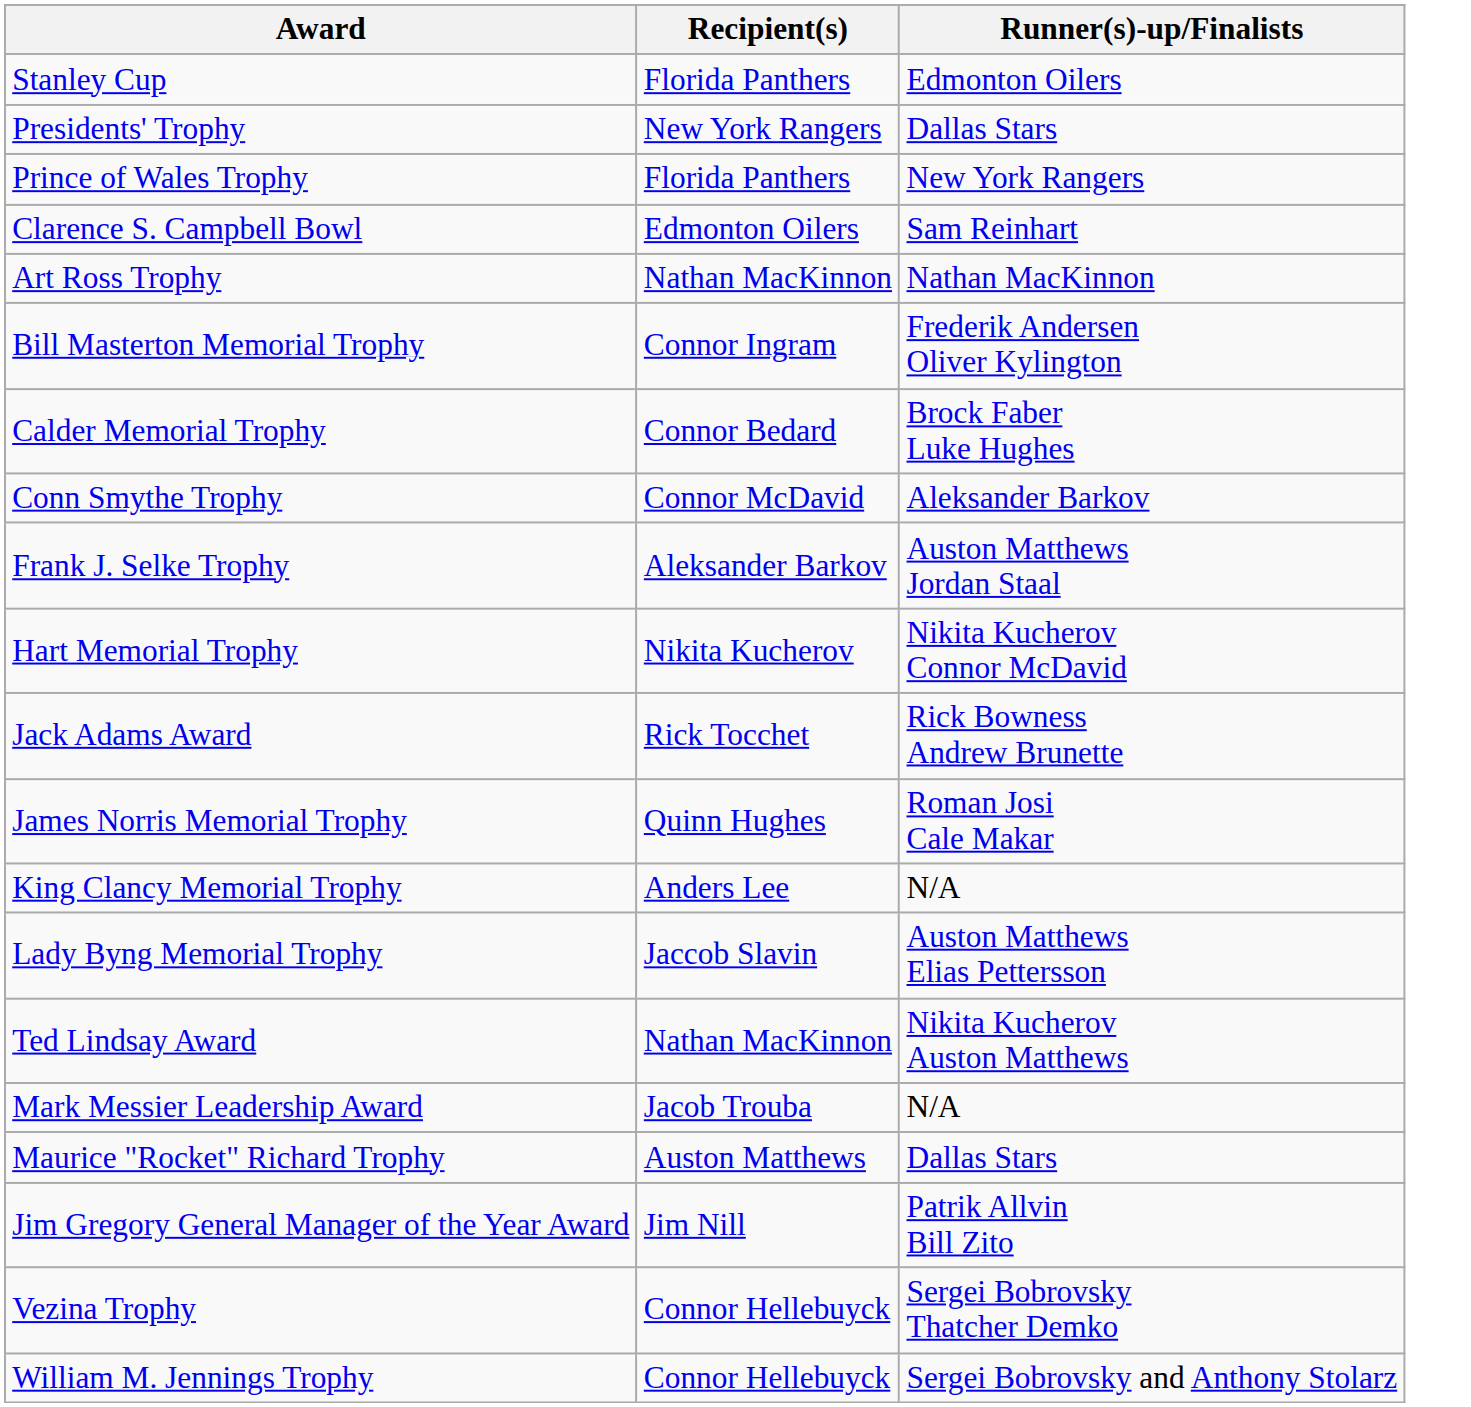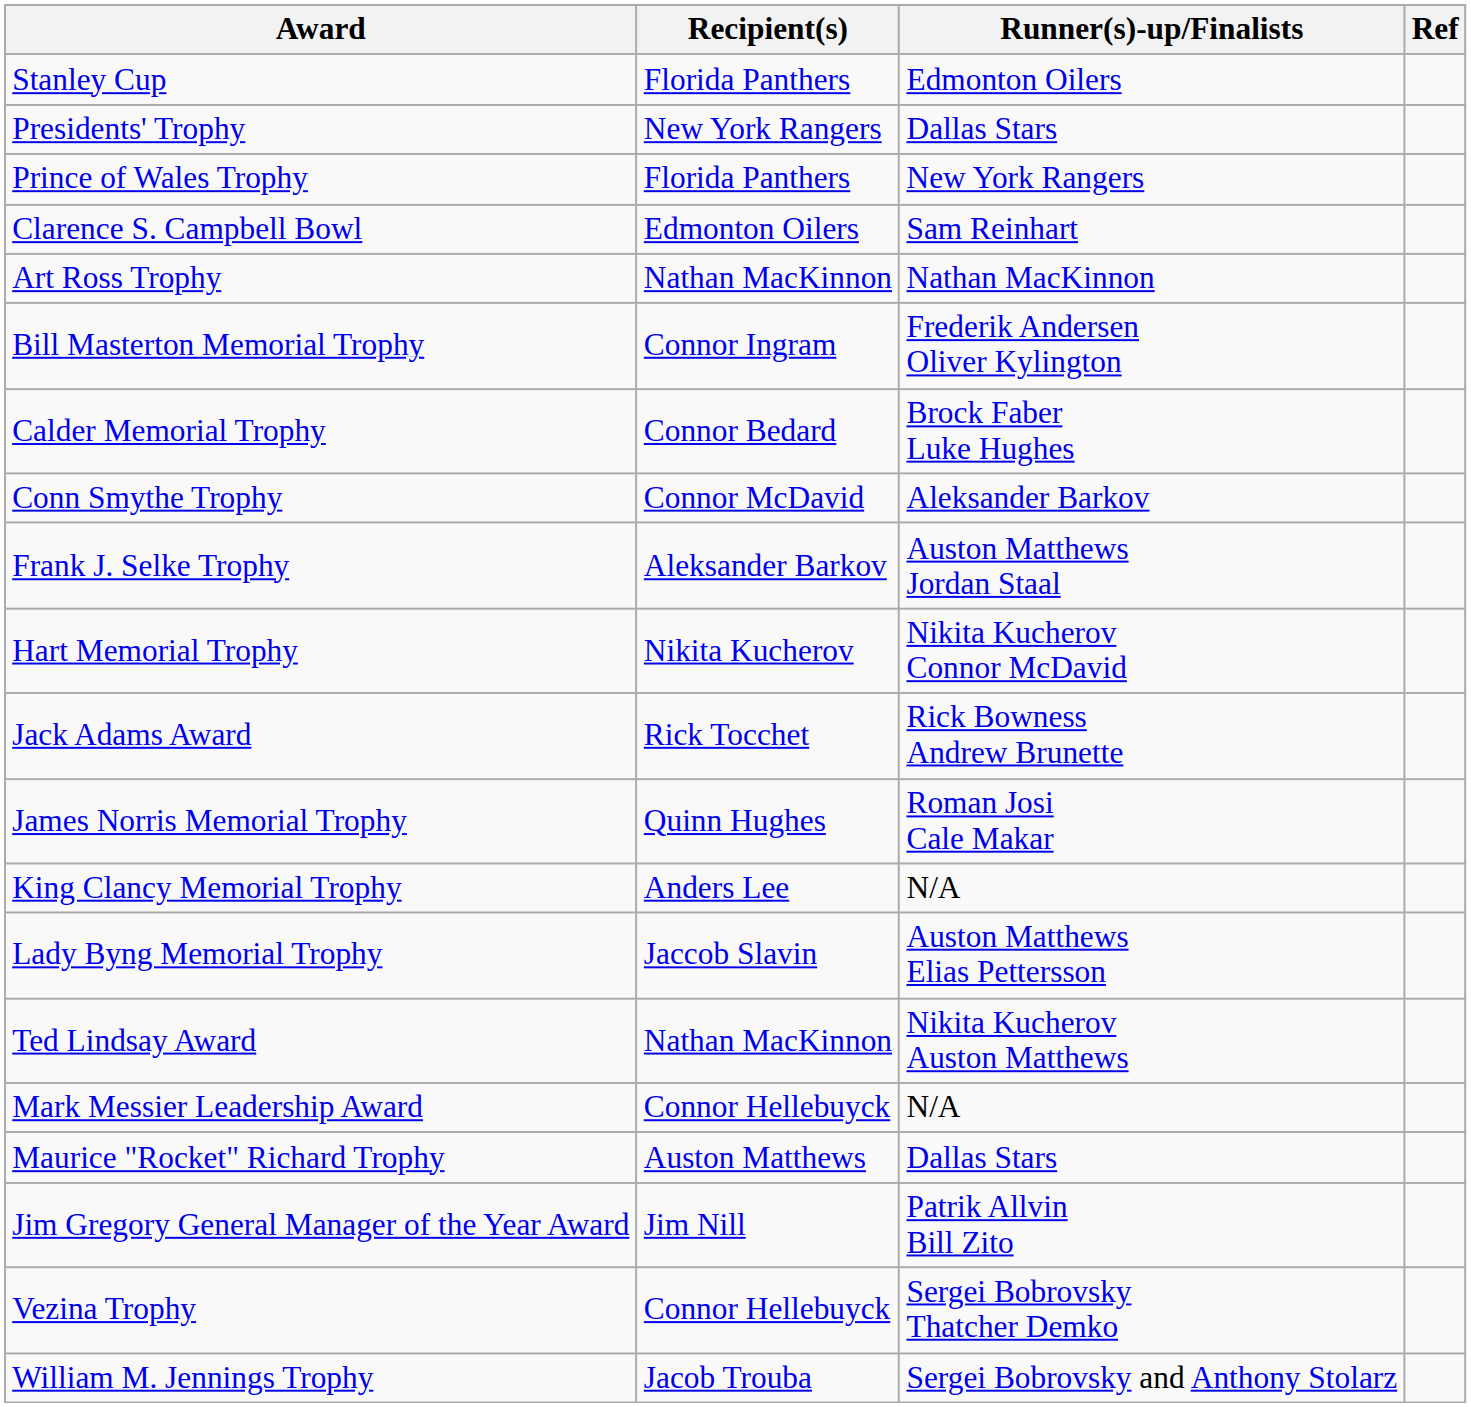 <table class="wikitable">
 <tr>
 <th>Award</th>
 <th>Recipient(s)</th>
 <th>Runner(s)-up/Finalists</th>
+<th>Ref</th>
 </tr>
 <tr>
 <td><a href='#'>Stanley Cup</a></td>
 <td><a href='#'>Florida Panthers</a></td>
 <td><a href='#'>Edmonton Oilers</a></td>
+<td></td>
 </tr>
 <tr>
 <td><a href='#'>Presidents' Trophy</a><br></td>
 <td><a href='#'>New York Rangers</a></td>
 <td><a href='#'>Dallas Stars</a></td>
+<td></td>
 </tr>
 <tr>
 <td><a href='#'>Prince of Wales Trophy</a><br></td>
 <td><a href='#'>Florida Panthers</a></td>
 <td><a href='#'>New York Rangers</a></td>
+<td></td>
 </tr>
 <tr>
 <td><a href='#'>Clarence S. Campbell Bowl</a><br></td>
 <td><a href='#'>Edmonton Oilers</a></td>
 <td><a href='#'>Sam Reinhart</a> </td>
+<td></td>
 </tr>
 <tr>
 <td><a href='#'>Art Ross Trophy</a><br></td>
 <td><a href='#'>Nathan MacKinnon</a> </td>
 <td><a href='#'>Nathan MacKinnon</a> </td>
+<td></td>
 </tr>
 <tr>
 <td><a href='#'>Bill Masterton Memorial Trophy</a><br></td>
 <td><a href='#'>Connor Ingram</a> </td>
 <td><a href='#'>Frederik Andersen</a> <br><a href='#'>Oliver Kylington</a> </td>
+<td></td>
 </tr>
 <tr>
 <td><a href='#'>Calder Memorial Trophy</a><br></td>
 <td><a href='#'>Connor Bedard</a> </td>
 <td><a href='#'>Brock Faber</a> <br><a href='#'>Luke Hughes</a> </td>
+<td></td>
 </tr>
 <tr>
 <td><a href='#'>Conn Smythe Trophy</a><br></td>
 <td><a href='#'>Connor McDavid</a> </td>
 <td><a href='#'>Aleksander Barkov</a> </td>
+<td></td>
 </tr>
 <tr>
 <td><a href='#'>Frank J. Selke Trophy</a><br></td>
 <td><a href='#'>Aleksander Barkov</a> </td>
 <td><a href='#'>Auston Matthews</a> <br><a href='#'>Jordan Staal</a> </td>
+<td></td>
 </tr>
 <tr>
 <td><a href='#'>Hart Memorial Trophy</a><br></td>
 <td><a href='#'>Nikita Kucherov</a> </td>
 <td><a href='#'>Nikita Kucherov</a> <br><a href='#'>Connor McDavid</a> </td>
+<td></td>
 </tr>
 <tr>
 <td><a href='#'>Jack Adams Award</a><br></td>
 <td><a href='#'>Rick Tocchet</a> </td>
 <td><a href='#'>Rick Bowness</a> <br><a href='#'>Andrew Brunette</a> </td>
+<td></td>
 </tr>
 <tr>
 <td><a href='#'>James Norris Memorial Trophy</a><br></td>
 <td><a href='#'>Quinn Hughes</a> </td>
 <td><a href='#'>Roman Josi</a> <br><a href='#'>Cale Makar</a> </td>
+<td></td>
 </tr>
 <tr>
 <td><a href='#'>King Clancy Memorial Trophy</a><br></td>
 <td><a href='#'>Anders Lee</a> </td>
 <td>N/A</td>
+<td></td>
 </tr>
 <tr>
 <td><a href='#'>Lady Byng Memorial Trophy</a><br></td>
 <td><a href='#'>Jaccob Slavin</a> </td>
 <td><a href='#'>Auston Matthews</a> <br><a href='#'>Elias Pettersson</a> </td>
+<td></td>
 </tr>
 <tr>
 <td><a href='#'>Ted Lindsay Award</a><br></td>
 <td><a href='#'>Nathan MacKinnon</a> </td>
 <td><a href='#'>Nikita Kucherov</a> <br><a href='#'>Auston Matthews</a> </td>
+<td></td>
 </tr>
 <tr>
 <td><a href='#'>Mark Messier Leadership Award</a><br></td>
-<td><a href='#'>Jacob Trouba</a> </td>
+<td><a href='#'>Connor Hellebuyck</a> </td>
 <td>N/A</td>
+<td></td>
 </tr>
 <tr>
 <td><a href='#'>Maurice "Rocket" Richard Trophy</a><br></td>
 <td><a href='#'>Auston Matthews</a> </td>
 <td><a href='#'>Dallas Stars</a></td>
+<td></td>
 </tr>
 <tr>
 <td><a href='#'>Jim Gregory General Manager of the Year Award</a><br></td>
 <td><a href='#'>Jim Nill</a> </td>
 <td><a href='#'>Patrik Allvin</a> <br><a href='#'>Bill Zito</a> </td>
+<td></td>
 </tr>
 <tr>
 <td><a href='#'>Vezina Trophy</a><br></td>
 <td><a href='#'>Connor Hellebuyck</a> </td>
 <td><a href='#'>Sergei Bobrovsky</a> <br><a href='#'>Thatcher Demko</a> </td>
+<td></td>
 </tr>
 <tr>
 <td><a href='#'>William M. Jennings Trophy</a><br></td>
-<td><a href='#'>Connor Hellebuyck</a> </td>
+<td><a href='#'>Jacob Trouba</a> </td>
 <td><a href='#'>Sergei Bobrovsky</a> and <a href='#'>Anthony Stolarz</a><br></td>
+<td></td>
 </tr>
 </table>
